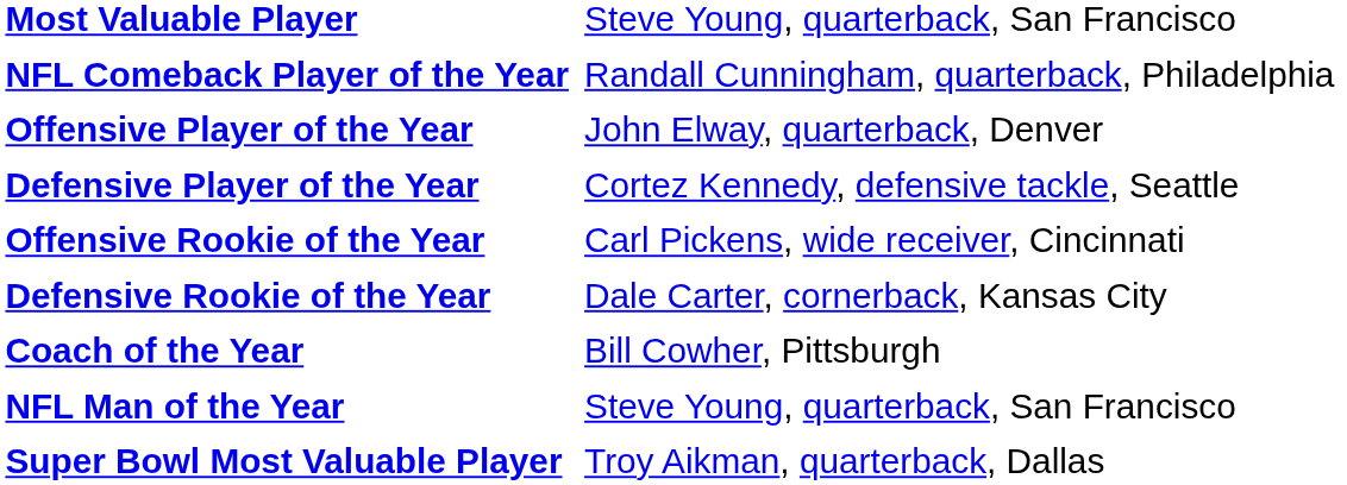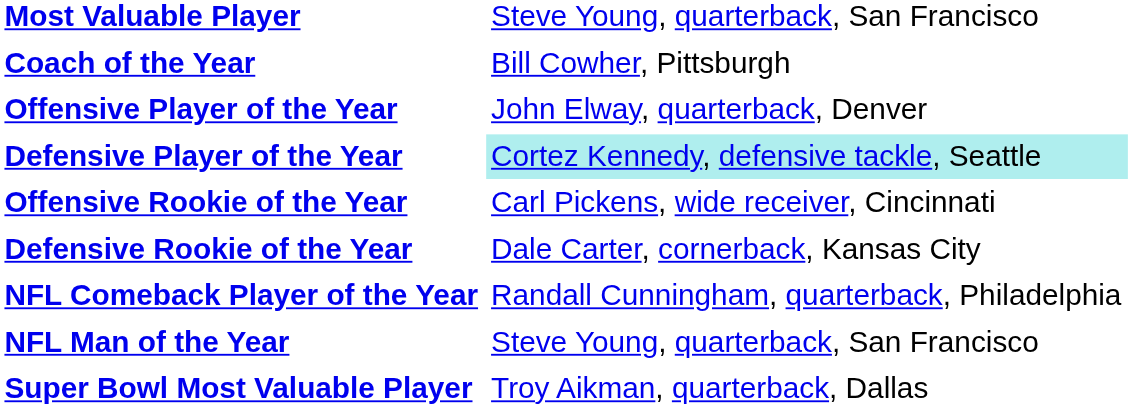 <table cellpadding="3" cellspacing="1">
 <tr>
 <td><strong><a href='#'>Most Valuable Player</a></strong></td>
 <td><a href='#'>Steve Young</a>, <a href='#'>quarterback</a>, San Francisco</td>
 </tr>
 <tr>
-<td><strong><a href='#'>NFL Comeback Player of the Year</a></strong></td>
-<td><a href='#'>Randall Cunningham</a>, <a href='#'>quarterback</a>, Philadelphia</td>
+<td><strong><a href='#'>Coach of the Year</a></strong></td>
+<td><a href='#'>Bill Cowher</a>, Pittsburgh</td>
 </tr>
 <tr>
 <td><strong><a href='#'>Offensive Player of the Year</a></strong></td>
 <td><a href='#'>John Elway</a>, <a href='#'>quarterback</a>, Denver</td>
 </tr>
 <tr>
 <td><strong><a href='#'>Defensive Player of the Year</a></strong></td>
-<td><a href='#'>Cortez Kennedy</a>, <a href='#'>defensive tackle</a>, Seattle</td>
+<td style="background: paleturquoise;"><a href='#'>Cortez Kennedy</a>, <a href='#'>defensive tackle</a>, Seattle</td>
 </tr>
 <tr>
 <td><strong><a href='#'>Offensive Rookie of the Year</a></strong></td>
 <td><a href='#'>Carl Pickens</a>, <a href='#'>wide receiver</a>, Cincinnati</td>
 </tr>
 <tr>
 <td><strong><a href='#'>Defensive Rookie of the Year</a></strong></td>
 <td><a href='#'>Dale Carter</a>, <a href='#'>cornerback</a>, Kansas City</td>
 </tr>
 <tr>
-<td><strong><a href='#'>Coach of the Year</a></strong></td>
-<td><a href='#'>Bill Cowher</a>, Pittsburgh</td>
+<td><strong><a href='#'>NFL Comeback Player of the Year</a></strong></td>
+<td><a href='#'>Randall Cunningham</a>, <a href='#'>quarterback</a>, Philadelphia</td>
 </tr>
 <tr>
 <td><strong><a href='#'>NFL Man of the Year</a></strong></td>
 <td><a href='#'>Steve Young</a>, <a href='#'>quarterback</a>, San Francisco</td>
 </tr>
 <tr>
 <td><strong><a href='#'>Super Bowl Most Valuable Player</a></strong></td>
 <td><a href='#'>Troy Aikman</a>, <a href='#'>quarterback</a>, Dallas</td>
 </tr>
 </table>
